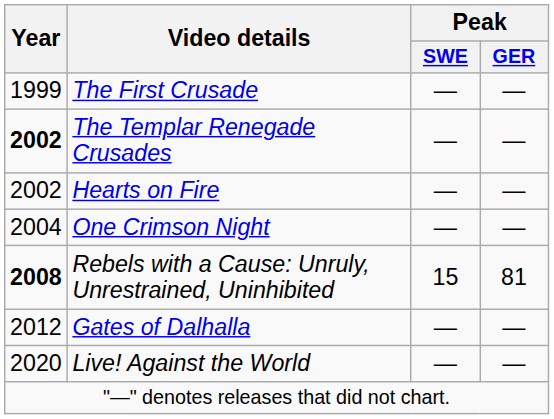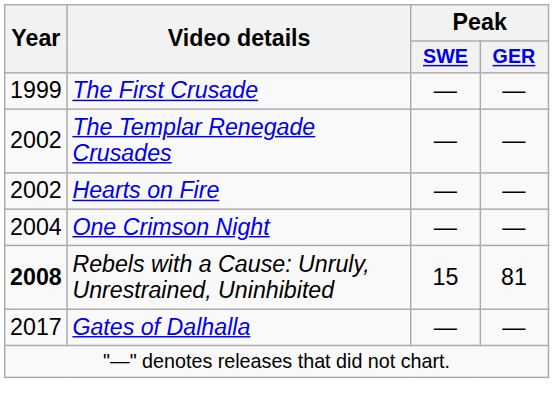 <table class="wikitable">
 <tr>
 <th rowspan="2">Year</th>
 <th rowspan="2" style="width:230px;">Video details</th>
 <th colspan="2">Peak</th>
 </tr>
 <tr>
 <th style="width:3em;font-size:85%;"><a href='#'>SWE</a><br></th>
 <th style="width:3em;font-size:85%;"><a href='#'>GER</a><br></th>
 </tr>
 <tr>
 <td>1999</td>
 <td><em><a href='#'>The First Crusade</a></em></td>
 <td style="text-align:center;">—</td>
 <td style="text-align:center;">—</td>
 </tr>
 <tr>
-<td><strong>2002</strong></td>
+<td>2002</td>
 <td><em><a href='#'>The Templar Renegade Crusades</a></em></td>
 <td style="text-align:center;">—</td>
 <td style="text-align:center;">—</td>
 </tr>
 <tr>
 <td>2002</td>
 <td><em><a href='#'>Hearts on Fire</a></em></td>
 <td style="text-align:center;">—</td>
 <td style="text-align:center;">—</td>
 </tr>
 <tr>
 <td>2004</td>
 <td><em><a href='#'>One Crimson Night</a></em></td>
 <td style="text-align:center;">—</td>
 <td style="text-align:center;">—</td>
 </tr>
 <tr>
 <td><strong>2008</strong></td>
 <td><em>Rebels with a Cause: Unruly, Unrestrained, Uninhibited</em></td>
 <td style="text-align:center;">15</td>
 <td style="text-align:center;">81</td>
 </tr>
 <tr>
-<td>2012</td>
+<td>2017</td>
 <td><em><a href='#'>Gates of Dalhalla</a></em></td>
-<td style="text-align:center;">—</td>
-<td style="text-align:center;">—</td>
-</tr>
-<tr>
-<td>2020</td>
-<td><em>Live! Against the World</em></td>
 <td style="text-align:center;">—</td>
 <td style="text-align:center;">—</td>
 </tr>
 <tr>
 <td colspan="4" style="text-align:center; font-size:85%;">"—" denotes releases that did not chart.</td>
 </tr>
 </table>
